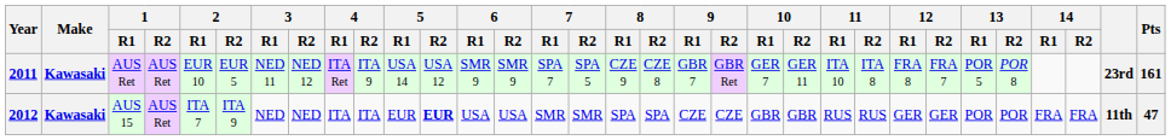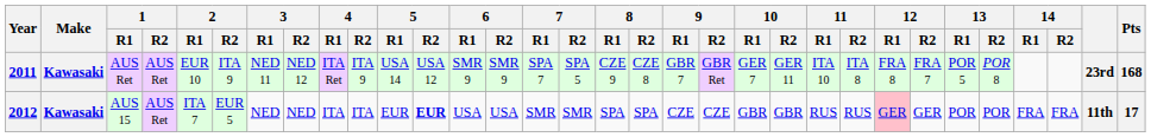 <table class="wikitable" style="text-align:center; font-size:90%">
 <tr>
 <th valign="middle" rowspan=2>Year</th>
 <th valign="middle" rowspan=2>Make</th>
 <th colspan=2>1</th>
 <th colspan=2>2</th>
 <th colspan=2>3</th>
 <th colspan=2>4</th>
 <th colspan=2>5</th>
 <th colspan=2>6</th>
 <th colspan=2>7</th>
 <th colspan=2>8</th>
 <th colspan=2>9</th>
 <th colspan=2>10</th>
 <th colspan=2>11</th>
 <th colspan=2>12</th>
 <th colspan=2>13</th>
 <th colspan=2>14</th>
 <th rowspan=2></th>
 <th rowspan=2>Pts</th>
 </tr>
 <tr>
 <th>R1</th>
 <th>R2</th>
 <th>R1</th>
 <th>R2</th>
 <th>R1</th>
 <th>R2</th>
 <th>R1</th>
 <th>R2</th>
 <th>R1</th>
 <th>R2</th>
 <th>R1</th>
 <th>R2</th>
 <th>R1</th>
 <th>R2</th>
 <th>R1</th>
 <th>R2</th>
 <th>R1</th>
 <th>R2</th>
 <th>R1</th>
 <th>R2</th>
 <th>R1</th>
 <th>R2</th>
 <th>R1</th>
 <th>R2</th>
 <th>R1</th>
 <th>R2</th>
 <th>R1</th>
 <th>R2</th>
 </tr>
 <tr>
 <th><a href='#'>2011</a></th>
 <th><a href='#'>Kawasaki</a></th>
 <td style="background:#efcfff;"><a href='#'>AUS</a><br><small>Ret</small></td>
 <td style="background:#efcfff;"><a href='#'>AUS</a><br><small>Ret</small></td>
 <td style="background:#dfffdf;"><a href='#'>EUR</a><br><small>10</small></td>
-<td style="background:#dfffdf;"><a href='#'>EUR</a><br><small>5</small></td>
+<td style="background:#dfffdf;"><a href='#'>ITA</a><br><small>9</small></td>
 <td style="background:#dfffdf;"><a href='#'>NED</a><br><small>11</small></td>
 <td style="background:#dfffdf;"><a href='#'>NED</a><br><small>12</small></td>
 <td style="background:#efcfff;"><a href='#'>ITA</a><br><small>Ret</small></td>
 <td style="background:#dfffdf;"><a href='#'>ITA</a><br><small>9</small></td>
 <td style="background:#dfffdf;"><a href='#'>USA</a><br><small>14</small></td>
 <td style="background:#dfffdf;"><a href='#'>USA</a><br><small>12</small></td>
 <td style="background:#dfffdf;"><a href='#'>SMR</a><br><small>9</small></td>
 <td style="background:#dfffdf;"><a href='#'>SMR</a><br><small>9</small></td>
 <td style="background:#dfffdf;"><a href='#'>SPA</a><br><small>7</small></td>
 <td style="background:#dfffdf;"><a href='#'>SPA</a><br><small>5</small></td>
 <td style="background:#dfffdf;"><a href='#'>CZE</a><br><small>9</small></td>
 <td style="background:#dfffdf;"><a href='#'>CZE</a><br><small>8</small></td>
 <td style="background:#dfffdf;"><a href='#'>GBR</a><br><small>7</small></td>
 <td style="background:#efcfff;"><a href='#'>GBR</a><br><small>Ret</small></td>
 <td style="background:#dfffdf;"><a href='#'>GER</a><br><small>7</small></td>
 <td style="background:#dfffdf;"><a href='#'>GER</a><br><small>11</small></td>
 <td style="background:#dfffdf;"><a href='#'>ITA</a><br><small>10</small></td>
 <td style="background:#dfffdf;"><a href='#'>ITA</a><br><small>8</small></td>
 <td style="background:#dfffdf;"><a href='#'>FRA</a><br><small>8</small></td>
 <td style="background:#dfffdf;"><a href='#'>FRA</a><br><small>7</small></td>
 <td style="background:#dfffdf;"><a href='#'>POR</a><br><small>5</small></td>
 <td style="background:#dfffdf;"><em><a href='#'>POR</a></em><br><small>8</small></td>
 <td></td>
 <td></td>
 <th>23rd</th>
-<th>161</th>
+<th>168</th>
 </tr>
 <tr>
 <th><a href='#'>2012</a></th>
 <th><a href='#'>Kawasaki</a></th>
 <td style="background:#dfffdf;"><a href='#'>AUS</a><br><small>15</small></td>
 <td style="background:#efcfff;"><a href='#'>AUS</a><br><small>Ret</small></td>
 <td style="background:#dfffdf;"><a href='#'>ITA</a><br><small>7</small></td>
-<td style="background:#dfffdf;"><a href='#'>ITA</a><br><small>9</small></td>
+<td style="background:#dfffdf;"><a href='#'>EUR</a><br><small>5</small></td>
 <td><a href='#'>NED</a></td>
 <td><a href='#'>NED</a></td>
 <td><a href='#'>ITA</a></td>
 <td><a href='#'>ITA</a></td>
 <td><a href='#'>EUR</a></td>
 <td><strong><a href='#'>EUR</a></strong></td>
 <td><a href='#'>USA</a></td>
 <td><a href='#'>USA</a></td>
 <td><a href='#'>SMR</a></td>
 <td><a href='#'>SMR</a></td>
 <td><a href='#'>SPA</a></td>
 <td><a href='#'>SPA</a></td>
 <td><a href='#'>CZE</a></td>
 <td><a href='#'>CZE</a></td>
 <td><a href='#'>GBR</a></td>
 <td><a href='#'>GBR</a></td>
 <td><a href='#'>RUS</a></td>
 <td><a href='#'>RUS</a></td>
-<td><a href='#'>GER</a></td>
+<td style="background: pink;"><a href='#'>GER</a></td>
 <td><a href='#'>GER</a></td>
 <td><a href='#'>POR</a></td>
 <td><a href='#'>POR</a></td>
 <td><a href='#'>FRA</a></td>
 <td><a href='#'>FRA</a></td>
 <th>11th</th>
-<th>47</th>
+<th>17</th>
 </tr>
 </table>
